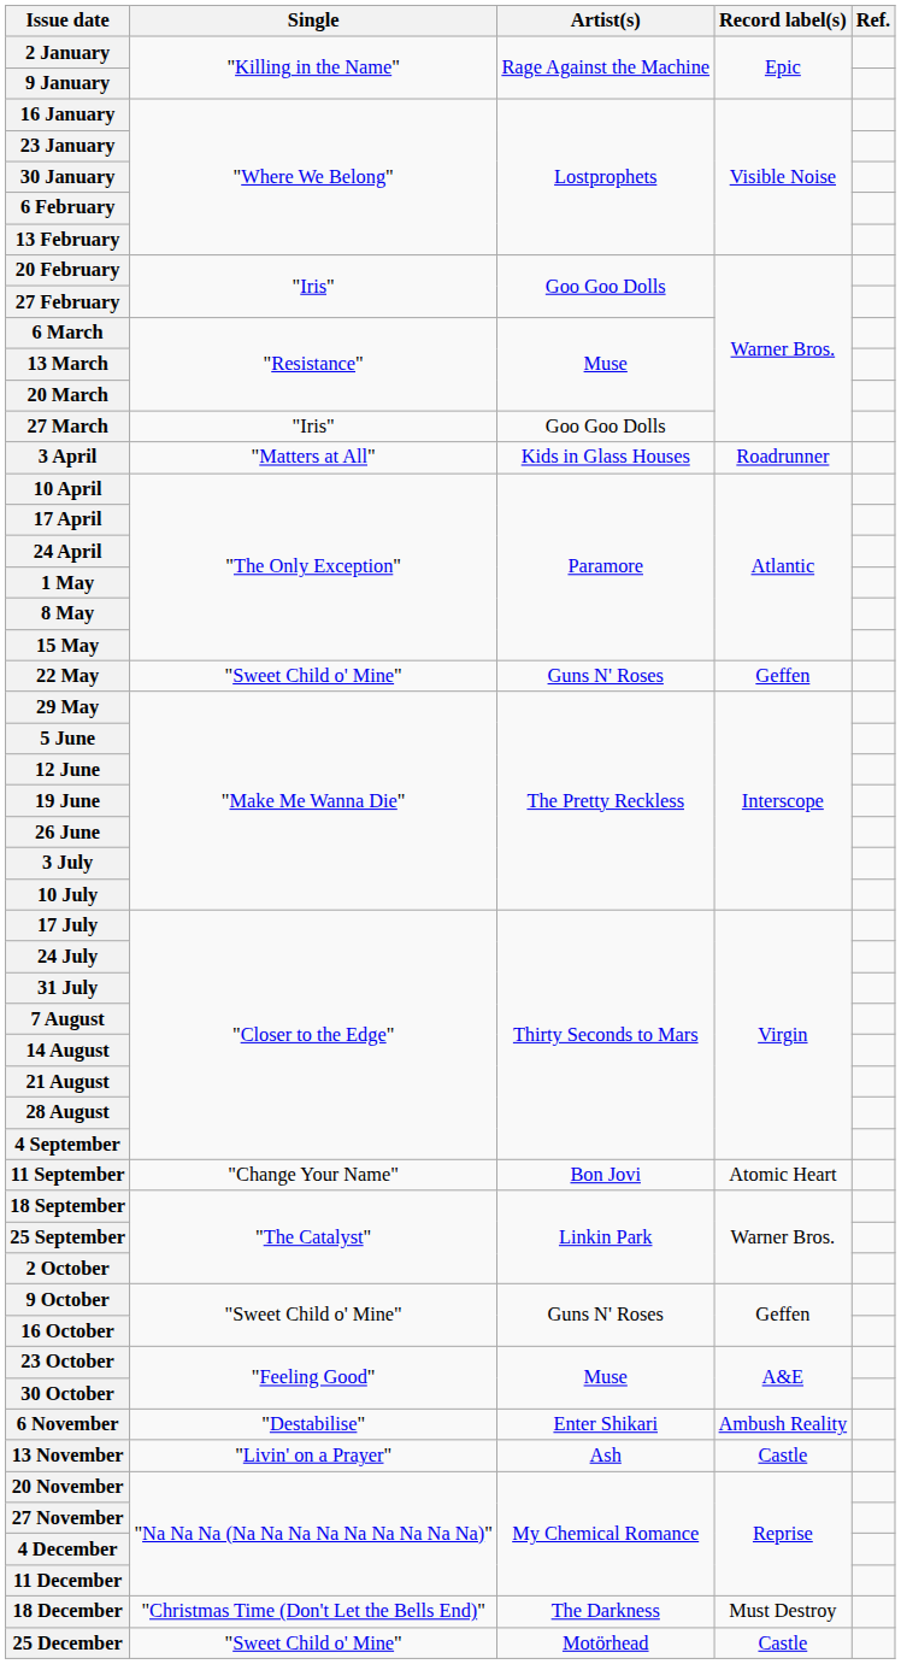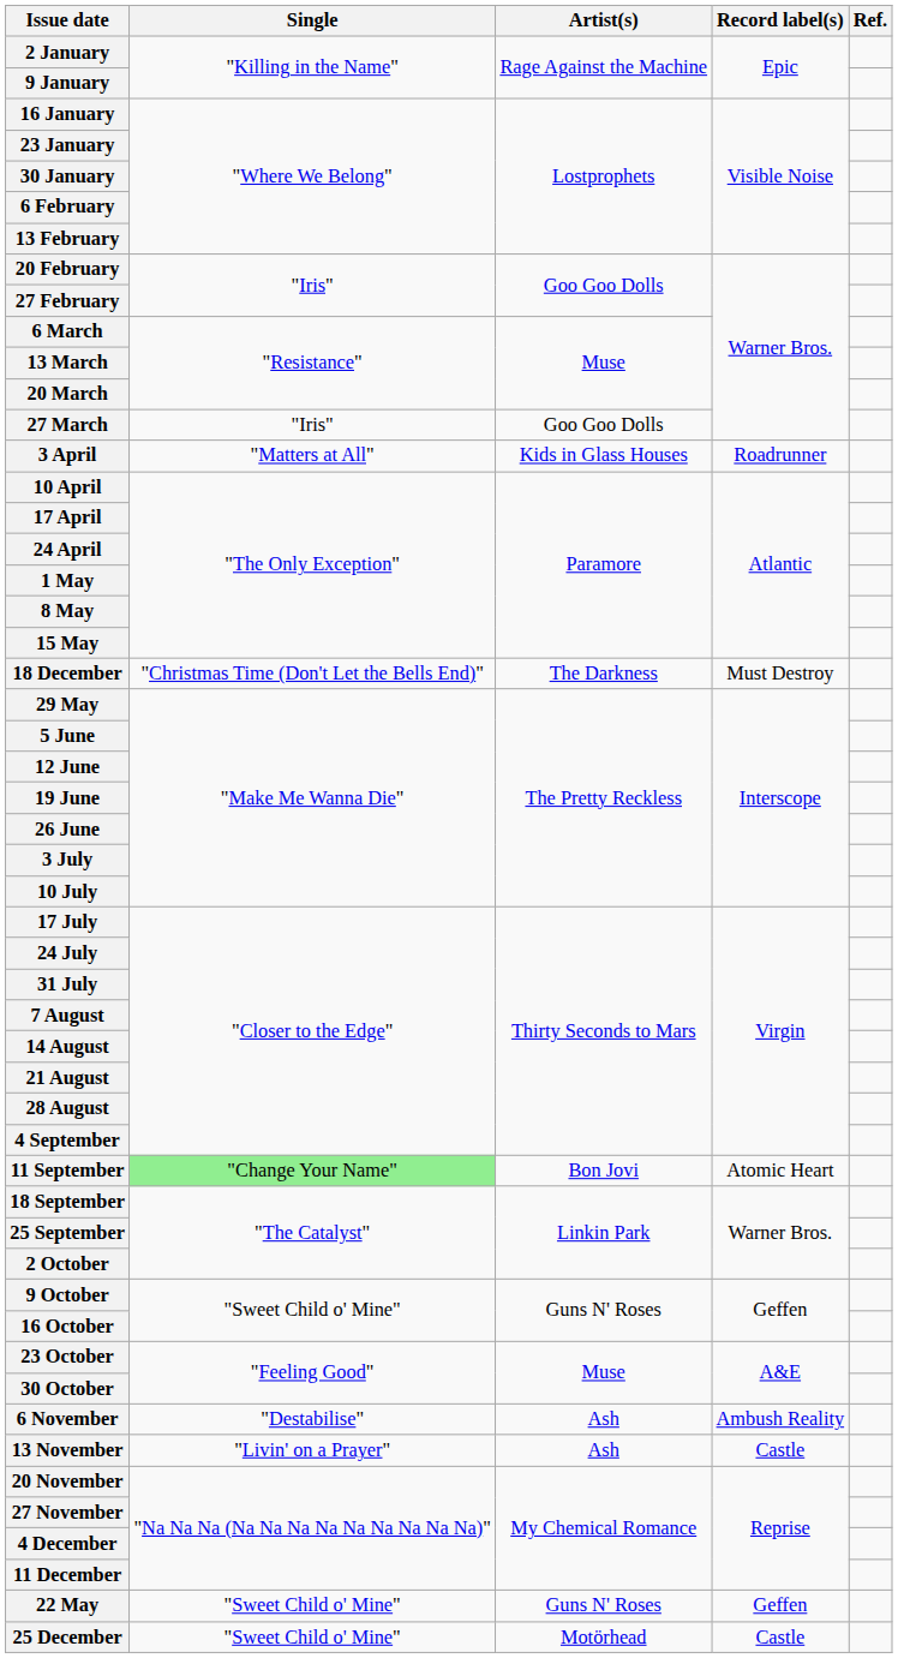 <table class="wikitable plainrowheaders" style="text-align:center">
 <tr>
 <th scope="col">Issue date</th>
 <th scope="col">Single</th>
 <th scope="col">Artist(s)</th>
 <th scope="col">Record label(s)</th>
 <th scope="col">Ref.</th>
 </tr>
 <tr>
 <th scope="row">2 January</th>
 <td rowspan="2">"<a href='#'>Killing in the Name</a>"</td>
 <td rowspan="2"><a href='#'>Rage Against the Machine</a></td>
 <td rowspan="2"><a href='#'>Epic</a></td>
 <td></td>
 </tr>
 <tr>
 <th scope="row">9 January</th>
 <td></td>
 </tr>
 <tr>
 <th scope="row">16 January</th>
 <td rowspan="5">"<a href='#'>Where We Belong</a>"</td>
 <td rowspan="5"><a href='#'>Lostprophets</a></td>
 <td rowspan="5"><a href='#'>Visible Noise</a></td>
 <td></td>
 </tr>
 <tr>
 <th scope="row">23 January</th>
 <td></td>
 </tr>
 <tr>
 <th scope="row">30 January</th>
 <td></td>
 </tr>
 <tr>
 <th scope="row">6 February</th>
 <td></td>
 </tr>
 <tr>
 <th scope="row">13 February</th>
 <td></td>
 </tr>
 <tr>
 <th scope="row">20 February</th>
 <td rowspan="2">"<a href='#'>Iris</a>"</td>
 <td rowspan="2"><a href='#'>Goo Goo Dolls</a></td>
 <td rowspan="6"><a href='#'>Warner Bros.</a></td>
 <td></td>
 </tr>
 <tr>
 <th scope="row">27 February</th>
 <td></td>
 </tr>
 <tr>
 <th scope="row">6 March</th>
 <td rowspan="3">"<a href='#'>Resistance</a>"</td>
 <td rowspan="3"><a href='#'>Muse</a></td>
 <td></td>
 </tr>
 <tr>
 <th scope="row">13 March</th>
 <td></td>
 </tr>
 <tr>
 <th scope="row">20 March</th>
 <td></td>
 </tr>
 <tr>
 <th scope="row">27 March</th>
 <td>"Iris"</td>
 <td>Goo Goo Dolls</td>
 <td></td>
 </tr>
 <tr>
 <th scope="row">3 April</th>
 <td>"<a href='#'>Matters at All</a>"</td>
 <td><a href='#'>Kids in Glass Houses</a></td>
 <td><a href='#'>Roadrunner</a></td>
 <td></td>
 </tr>
 <tr>
 <th scope="row">10 April</th>
 <td rowspan="6">"<a href='#'>The Only Exception</a>"</td>
 <td rowspan="6"><a href='#'>Paramore</a></td>
 <td rowspan="6"><a href='#'>Atlantic</a></td>
 <td></td>
 </tr>
 <tr>
 <th scope="row">17 April</th>
 <td></td>
 </tr>
 <tr>
 <th scope="row">24 April</th>
 <td></td>
 </tr>
 <tr>
 <th scope="row">1 May</th>
 <td></td>
 </tr>
 <tr>
 <th scope="row">8 May</th>
 <td></td>
 </tr>
 <tr>
 <th scope="row">15 May</th>
 <td></td>
 </tr>
 <tr>
-<th scope="row">22 May</th>
-<td>"<a href='#'>Sweet Child o' Mine</a>"</td>
-<td><a href='#'>Guns N' Roses</a></td>
-<td><a href='#'>Geffen</a></td>
+<th scope="row">18 December</th>
+<td>"<a href='#'>Christmas Time (Don't Let the Bells End)</a>"</td>
+<td><a href='#'>The Darkness</a></td>
+<td>Must Destroy</td>
 <td></td>
 </tr>
 <tr>
 <th scope="row">29 May</th>
 <td rowspan="7">"<a href='#'>Make Me Wanna Die</a>"</td>
 <td rowspan="7"><a href='#'>The Pretty Reckless</a></td>
 <td rowspan="7"><a href='#'>Interscope</a></td>
 <td></td>
 </tr>
 <tr>
 <th scope="row">5 June</th>
 <td></td>
 </tr>
 <tr>
 <th scope="row">12 June</th>
 <td></td>
 </tr>
 <tr>
 <th scope="row">19 June</th>
 <td></td>
 </tr>
 <tr>
 <th scope="row">26 June</th>
 <td></td>
 </tr>
 <tr>
 <th scope="row">3 July</th>
 <td></td>
 </tr>
 <tr>
 <th scope="row">10 July</th>
 <td></td>
 </tr>
 <tr>
 <th scope="row">17 July</th>
 <td rowspan="8">"<a href='#'>Closer to the Edge</a>"</td>
 <td rowspan="8"><a href='#'>Thirty Seconds to Mars</a></td>
 <td rowspan="8"><a href='#'>Virgin</a></td>
 <td></td>
 </tr>
 <tr>
 <th scope="row">24 July</th>
 <td></td>
 </tr>
 <tr>
 <th scope="row">31 July</th>
 <td></td>
 </tr>
 <tr>
 <th scope="row">7 August</th>
 <td></td>
 </tr>
 <tr>
 <th scope="row">14 August</th>
 <td></td>
 </tr>
 <tr>
 <th scope="row">21 August</th>
 <td></td>
 </tr>
 <tr>
 <th scope="row">28 August</th>
 <td></td>
 </tr>
 <tr>
 <th scope="row">4 September</th>
 <td></td>
 </tr>
 <tr>
 <th scope="row">11 September</th>
-<td>"Change Your Name"</td>
+<td style="background: lightgreen;">"Change Your Name"</td>
 <td><a href='#'>Bon Jovi</a></td>
 <td>Atomic Heart</td>
 <td></td>
 </tr>
 <tr>
 <th scope="row">18 September</th>
 <td rowspan="3">"<a href='#'>The Catalyst</a>"</td>
 <td rowspan="3"><a href='#'>Linkin Park</a></td>
 <td rowspan="3">Warner Bros.</td>
 <td></td>
 </tr>
 <tr>
 <th scope="row">25 September</th>
 <td></td>
 </tr>
 <tr>
 <th scope="row">2 October</th>
 <td></td>
 </tr>
 <tr>
 <th scope="row">9 October</th>
 <td rowspan="2">"Sweet Child o' Mine"</td>
 <td rowspan="2">Guns N' Roses</td>
 <td rowspan="2">Geffen</td>
 <td></td>
 </tr>
 <tr>
 <th scope="row">16 October</th>
 <td></td>
 </tr>
 <tr>
 <th scope="row">23 October</th>
 <td rowspan="2">"<a href='#'>Feeling Good</a>"</td>
 <td rowspan="2"><a href='#'>Muse</a></td>
 <td rowspan="2"><a href='#'>A&E</a></td>
 <td></td>
 </tr>
 <tr>
 <th scope="row">30 October</th>
 <td></td>
 </tr>
 <tr>
 <th scope="row">6 November</th>
 <td>"<a href='#'>Destabilise</a>"</td>
-<td><a href='#'>Enter Shikari</a></td>
+<td><a href='#'>Ash</a></td>
 <td><a href='#'>Ambush Reality</a></td>
 <td></td>
 </tr>
 <tr>
 <th scope="row">13 November</th>
 <td>"<a href='#'>Livin' on a Prayer</a>"</td>
 <td><a href='#'>Ash</a></td>
 <td><a href='#'>Castle</a></td>
 <td></td>
 </tr>
 <tr>
 <th scope="row">20 November</th>
 <td rowspan="4">"<a href='#'>Na Na Na (Na Na Na Na Na Na Na Na Na)</a>"</td>
 <td rowspan="4"><a href='#'>My Chemical Romance</a></td>
 <td rowspan="4"><a href='#'>Reprise</a></td>
 <td></td>
 </tr>
 <tr>
 <th scope="row">27 November</th>
 <td></td>
 </tr>
 <tr>
 <th scope="row">4 December</th>
 <td></td>
 </tr>
 <tr>
 <th scope="row">11 December</th>
 <td></td>
 </tr>
 <tr>
-<th scope="row">18 December</th>
-<td>"<a href='#'>Christmas Time (Don't Let the Bells End)</a>"</td>
-<td><a href='#'>The Darkness</a></td>
-<td>Must Destroy</td>
+<th scope="row">22 May</th>
+<td>"<a href='#'>Sweet Child o' Mine</a>"</td>
+<td><a href='#'>Guns N' Roses</a></td>
+<td><a href='#'>Geffen</a></td>
 <td></td>
 </tr>
 <tr>
 <th scope="row">25 December</th>
 <td>"<a href='#'>Sweet Child o' Mine</a>"</td>
 <td><a href='#'>Motörhead</a></td>
 <td><a href='#'>Castle</a></td>
 <td></td>
 </tr>
 </table>
